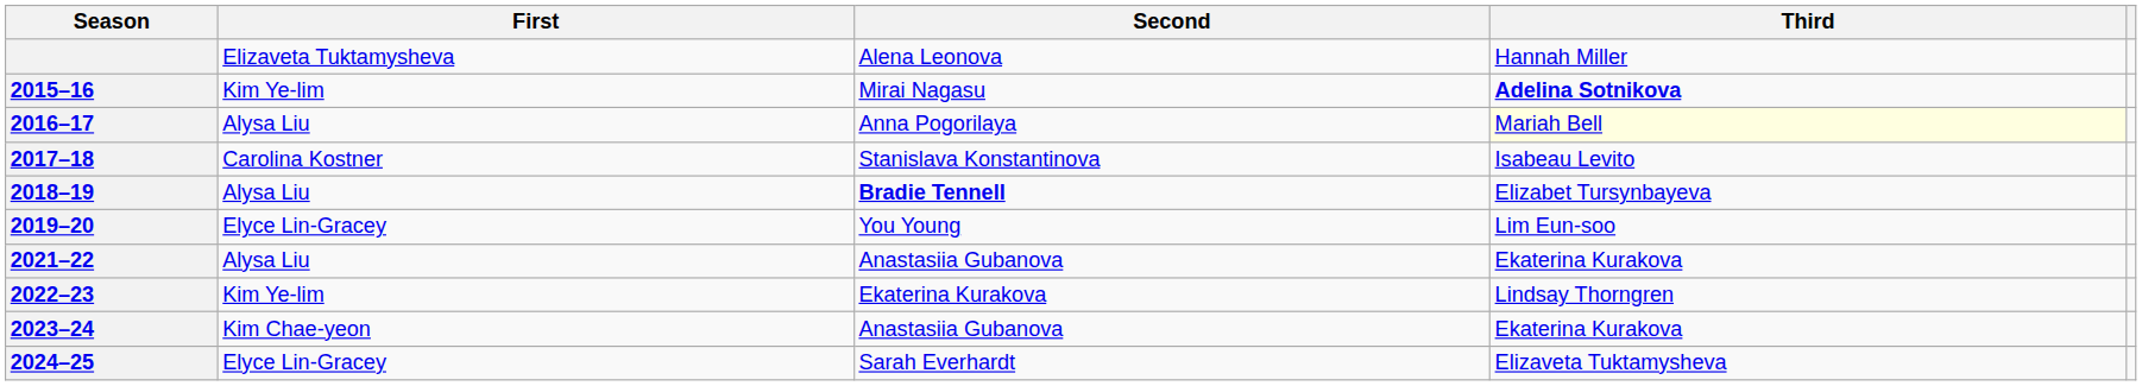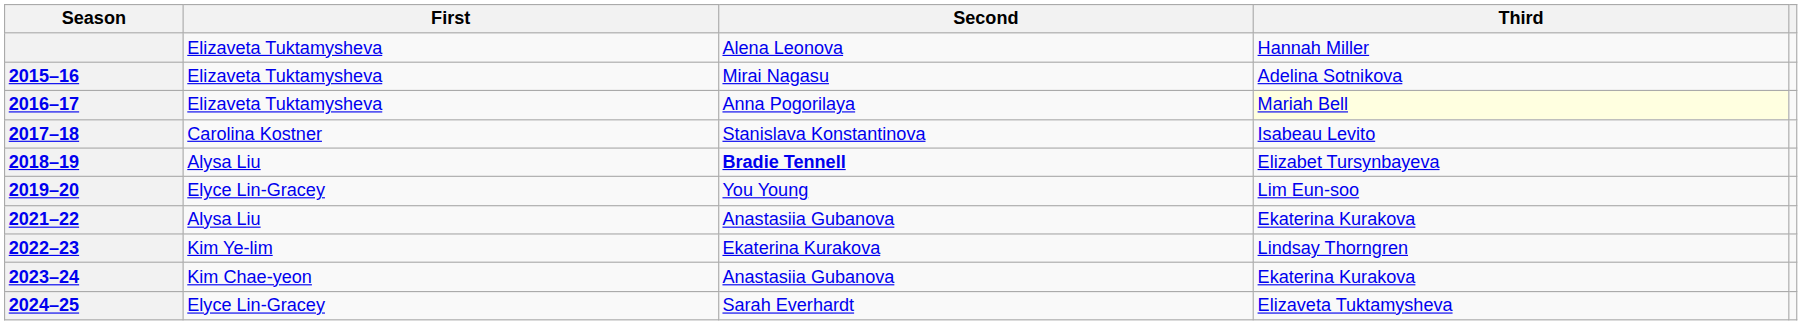 <table class="wikitable unsortable" style="text-align:left; width:80%">
 <tr>
 <th scope="col" style="text-align:center; width:10%">Season</th>
 <th scope="col" style="text-align:center; width:30%">First</th>
 <th scope="col" style="text-align:center; width:30%">Second</th>
 <th scope="col" style="text-align:center; width:30%">Third</th>
 <th scope="col" style="text-align:center"></th>
 </tr>
 <tr>
 <th scope="row" style="text-align:left"></th>
 <td> <a href='#'>Elizaveta Tuktamysheva</a></td>
 <td> <a href='#'>Alena Leonova</a></td>
 <td> <a href='#'>Hannah Miller</a></td>
 <td></td>
 </tr>
 <tr>
 <th scope="row" style="text-align:left"><a href='#'>2015–16</a></th>
-<td> <a href='#'>Kim Ye-lim</a></td>
+<td> <a href='#'>Elizaveta Tuktamysheva</a></td>
 <td> <a href='#'>Mirai Nagasu</a></td>
-<td><strong> <a href='#'>Adelina Sotnikova</a></strong></td>
+<td> <a href='#'>Adelina Sotnikova</a></td>
 <td></td>
 </tr>
 <tr>
 <th scope="row" style="text-align:left"><a href='#'>2016–17</a></th>
-<td> <a href='#'>Alysa Liu</a></td>
+<td> <a href='#'>Elizaveta Tuktamysheva</a></td>
 <td> <a href='#'>Anna Pogorilaya</a></td>
 <td style="background: lightyellow;"> <a href='#'>Mariah Bell</a></td>
 <td></td>
 </tr>
 <tr>
 <th scope="row" style="text-align:left"><a href='#'>2017–18</a></th>
 <td> <a href='#'>Carolina Kostner</a></td>
 <td> <a href='#'>Stanislava Konstantinova</a></td>
 <td> <a href='#'>Isabeau Levito</a></td>
 <td></td>
 </tr>
 <tr>
 <th scope="row" style="text-align:left"><a href='#'>2018–19</a></th>
 <td> <a href='#'>Alysa Liu</a></td>
 <td><strong> <a href='#'>Bradie Tennell</a></strong></td>
 <td> <a href='#'>Elizabet Tursynbayeva</a></td>
 <td></td>
 </tr>
 <tr>
 <th scope="row" style="text-align:left"><a href='#'>2019–20</a></th>
 <td> <a href='#'>Elyce Lin-Gracey</a></td>
 <td> <a href='#'>You Young</a></td>
 <td> <a href='#'>Lim Eun-soo</a></td>
 <td></td>
 </tr>
 <tr>
 <th scope="row" style="text-align:left"><a href='#'>2021–22</a></th>
 <td> <a href='#'>Alysa Liu</a></td>
 <td> <a href='#'>Anastasiia Gubanova</a></td>
 <td> <a href='#'>Ekaterina Kurakova</a></td>
 <td></td>
 </tr>
 <tr>
 <th scope="row" style="text-align:left"><a href='#'>2022–23</a></th>
 <td> <a href='#'>Kim Ye-lim</a></td>
 <td> <a href='#'>Ekaterina Kurakova</a></td>
 <td> <a href='#'>Lindsay Thorngren</a></td>
 <td></td>
 </tr>
 <tr>
 <th scope="row" style="text-align:left"><a href='#'>2023–24</a></th>
 <td> <a href='#'>Kim Chae-yeon</a></td>
 <td> <a href='#'>Anastasiia Gubanova</a></td>
 <td> <a href='#'>Ekaterina Kurakova</a></td>
 <td></td>
 </tr>
 <tr>
 <th scope="row" style="text-align:left"><a href='#'>2024–25</a></th>
 <td> <a href='#'>Elyce Lin-Gracey</a></td>
 <td> <a href='#'>Sarah Everhardt</a></td>
 <td> <a href='#'>Elizaveta Tuktamysheva</a></td>
 <td></td>
 </tr>
 </table>
